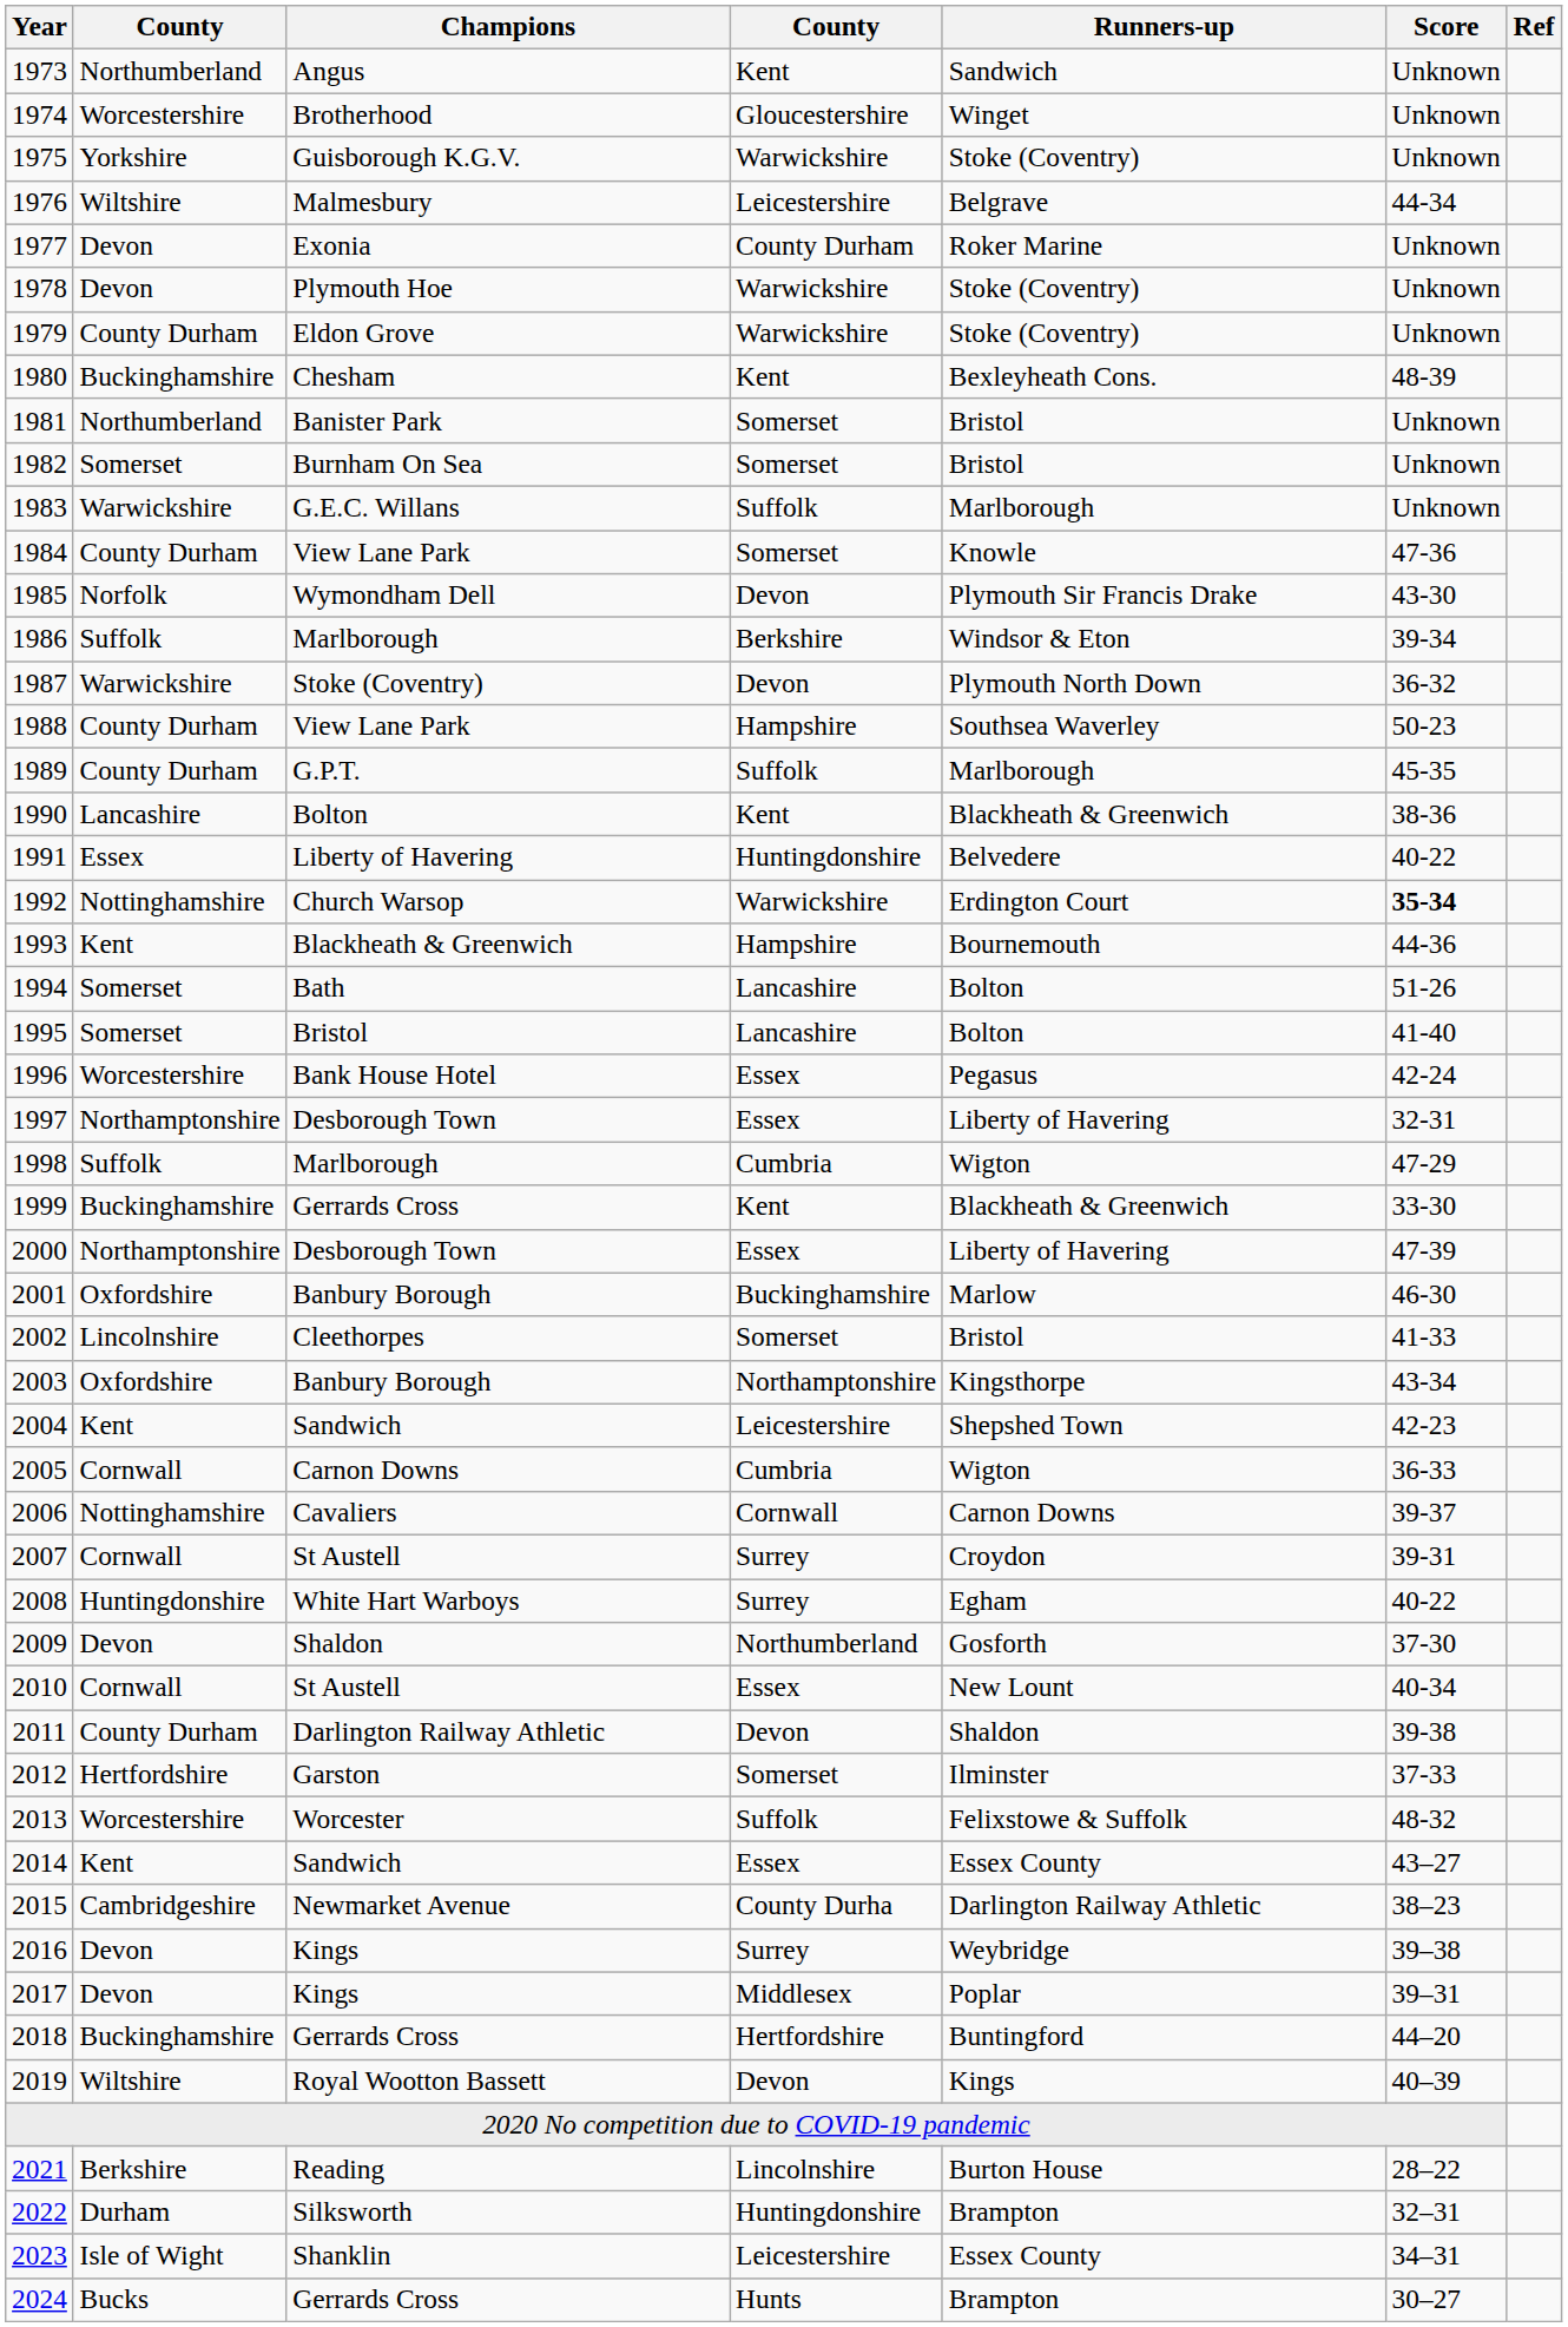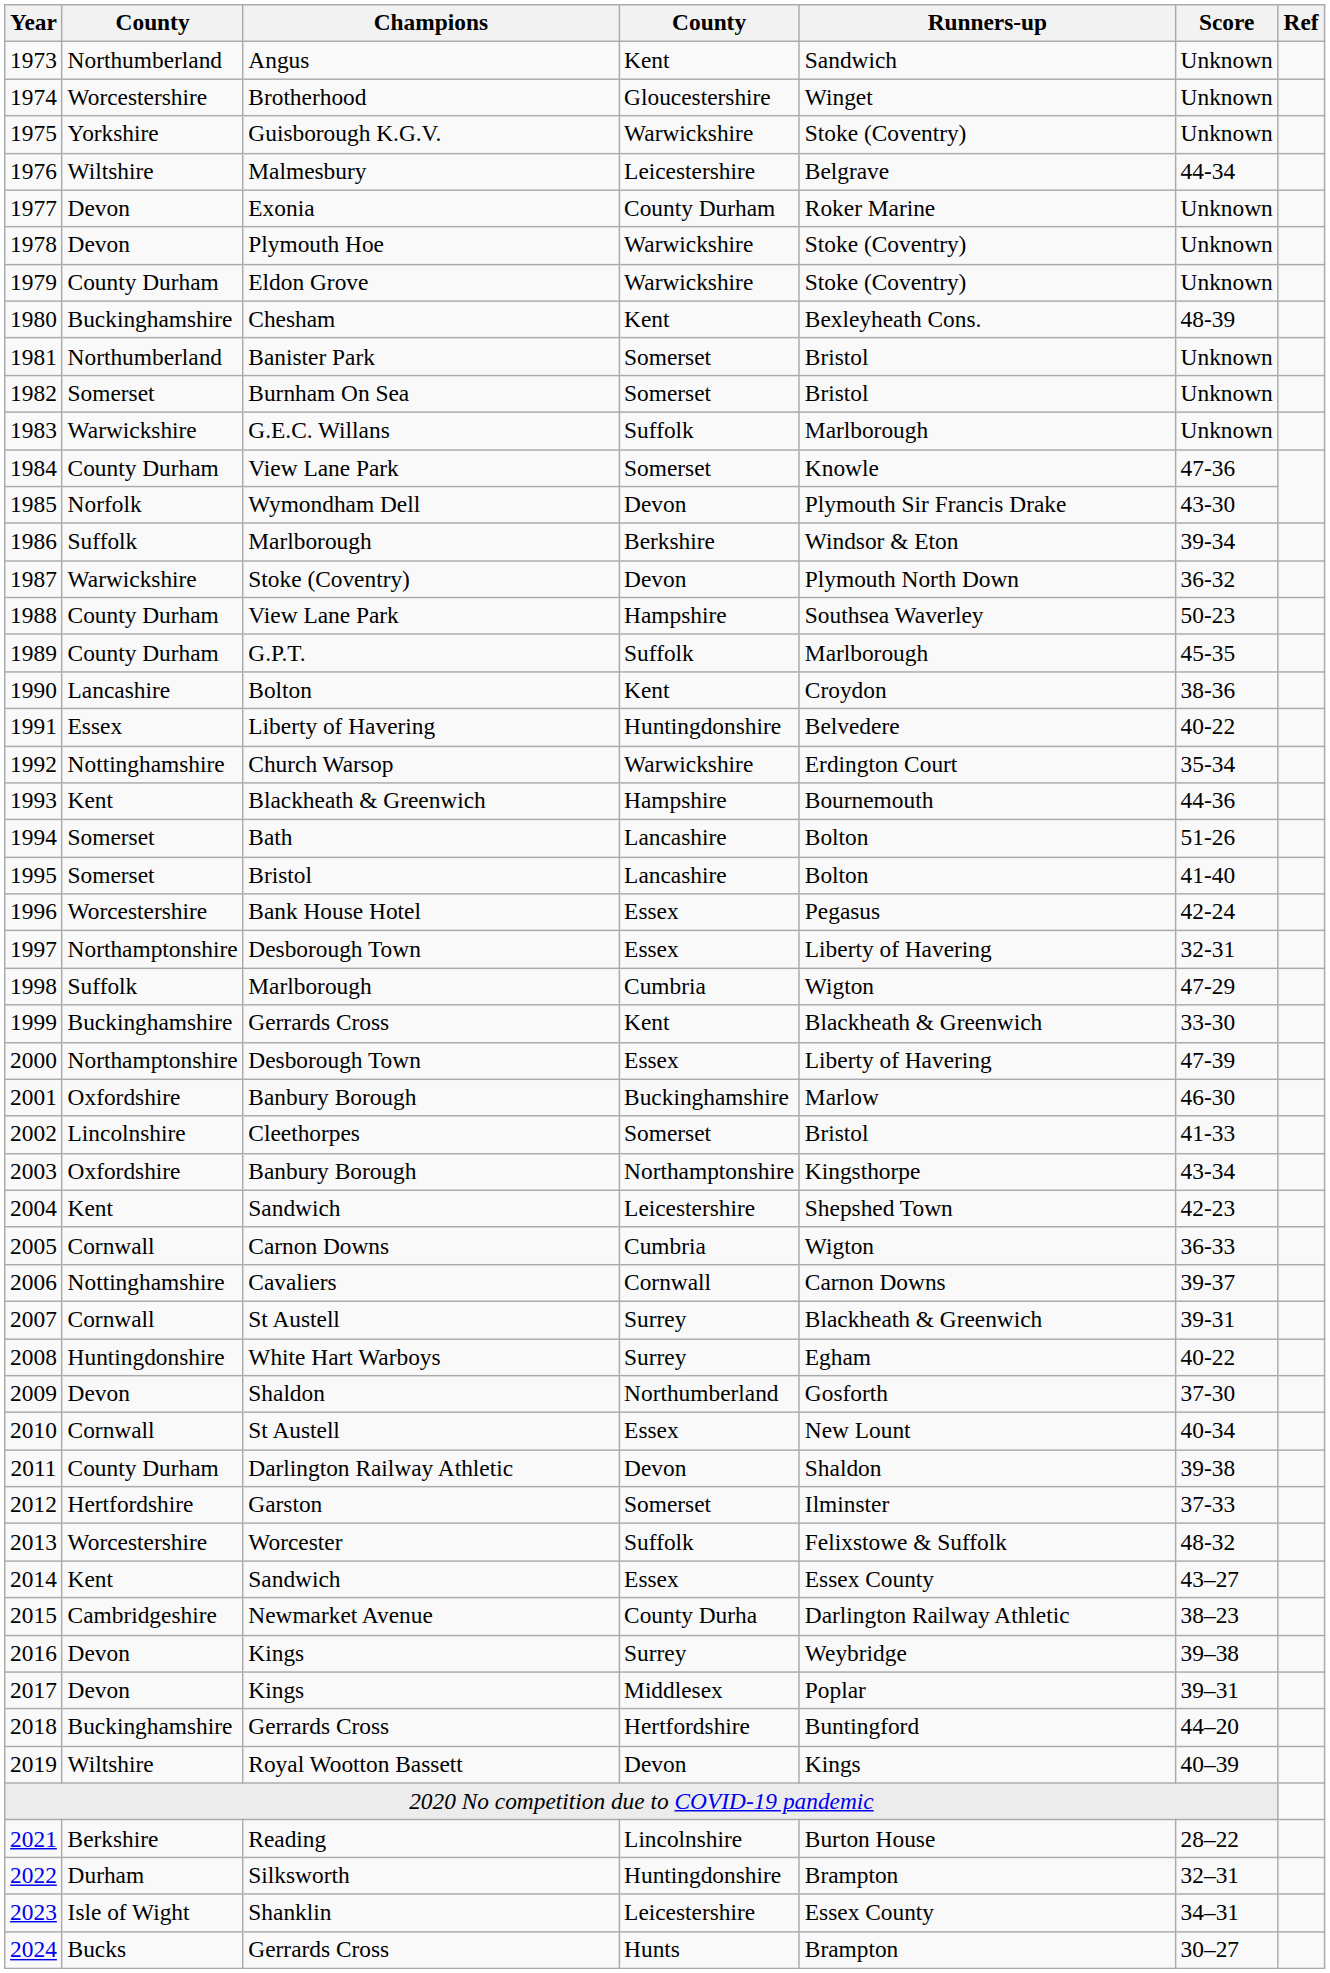 <table class="wikitable">
 <tr>
 <th width="30">Year</th>
 <th width="110">County</th>
 <th width="250">Champions</th>
 <th width="110">County</th>
 <th width="250">Runners-up</th>
 <th width="60">Score</th>
 <th width="20">Ref</th>
 </tr>
 <tr>
 <td align=center>1973</td>
 <td>Northumberland</td>
 <td>Angus</td>
 <td>Kent</td>
 <td>Sandwich</td>
 <td>Unknown</td>
 <td></td>
 </tr>
 <tr>
 <td align=center>1974</td>
 <td>Worcestershire</td>
 <td>Brotherhood</td>
 <td>Gloucestershire</td>
 <td>Winget</td>
 <td>Unknown</td>
 <td></td>
 </tr>
 <tr>
 <td align=center>1975</td>
 <td>Yorkshire</td>
 <td>Guisborough K.G.V.</td>
 <td>Warwickshire</td>
 <td>Stoke (Coventry)</td>
 <td>Unknown</td>
 <td></td>
 </tr>
 <tr>
 <td align=center>1976</td>
 <td>Wiltshire</td>
 <td>Malmesbury</td>
 <td>Leicestershire</td>
 <td>Belgrave</td>
 <td>44-34</td>
 <td></td>
 </tr>
 <tr>
 <td align=center>1977</td>
 <td>Devon</td>
 <td>Exonia</td>
 <td>County Durham</td>
 <td>Roker Marine</td>
 <td>Unknown</td>
 <td></td>
 </tr>
 <tr>
 <td align=center>1978</td>
 <td>Devon</td>
 <td>Plymouth Hoe</td>
 <td>Warwickshire</td>
 <td>Stoke (Coventry)</td>
 <td>Unknown</td>
 <td></td>
 </tr>
 <tr>
 <td align=center>1979</td>
 <td>County Durham</td>
 <td>Eldon Grove</td>
 <td>Warwickshire</td>
 <td>Stoke (Coventry)</td>
 <td>Unknown</td>
 <td></td>
 </tr>
 <tr>
 <td align=center>1980</td>
 <td>Buckinghamshire</td>
 <td>Chesham</td>
 <td>Kent</td>
 <td>Bexleyheath Cons.</td>
 <td>48-39</td>
 <td></td>
 </tr>
 <tr>
 <td align=center>1981</td>
 <td>Northumberland</td>
 <td>Banister Park</td>
 <td>Somerset</td>
 <td>Bristol</td>
 <td>Unknown</td>
 <td></td>
 </tr>
 <tr>
 <td align=center>1982</td>
 <td>Somerset</td>
 <td>Burnham On Sea</td>
 <td>Somerset</td>
 <td>Bristol</td>
 <td>Unknown</td>
 <td></td>
 </tr>
 <tr>
 <td align=center>1983</td>
 <td>Warwickshire</td>
 <td>G.E.C. Willans</td>
 <td>Suffolk</td>
 <td>Marlborough</td>
 <td>Unknown</td>
 <td></td>
 </tr>
 <tr>
 <td align=center>1984</td>
 <td>County Durham</td>
 <td>View Lane Park</td>
 <td>Somerset</td>
 <td>Knowle</td>
 <td>47-36</td>
 </tr>
 <tr>
 <td align=center>1985</td>
 <td>Norfolk</td>
 <td>Wymondham Dell</td>
 <td>Devon</td>
 <td>Plymouth Sir Francis Drake</td>
 <td>43-30</td>
 </tr>
 <tr>
 <td align=center>1986</td>
 <td>Suffolk</td>
 <td>Marlborough</td>
 <td>Berkshire</td>
 <td>Windsor & Eton</td>
 <td>39-34</td>
 <td></td>
 </tr>
 <tr>
 <td align=center>1987</td>
 <td>Warwickshire</td>
 <td>Stoke (Coventry)</td>
 <td>Devon</td>
 <td>Plymouth North Down</td>
 <td>36-32</td>
 <td></td>
 </tr>
 <tr>
 <td align=center>1988</td>
 <td>County Durham</td>
 <td>View Lane Park</td>
 <td>Hampshire</td>
 <td>Southsea Waverley</td>
 <td>50-23</td>
 <td></td>
 </tr>
 <tr>
 <td align=center>1989</td>
 <td>County Durham</td>
 <td>G.P.T.</td>
 <td>Suffolk</td>
 <td>Marlborough</td>
 <td>45-35</td>
 <td></td>
 </tr>
 <tr>
 <td align=center>1990</td>
 <td>Lancashire</td>
 <td>Bolton</td>
 <td>Kent</td>
-<td>Blackheath & Greenwich</td>
+<td>Croydon</td>
 <td>38-36</td>
 <td></td>
 </tr>
 <tr>
 <td align=center>1991</td>
 <td>Essex</td>
 <td>Liberty of Havering</td>
 <td>Huntingdonshire</td>
 <td>Belvedere</td>
 <td>40-22</td>
 <td></td>
 </tr>
 <tr>
 <td align=center>1992</td>
 <td>Nottinghamshire</td>
 <td>Church Warsop</td>
 <td>Warwickshire</td>
 <td>Erdington Court</td>
-<td><strong>35-34</strong></td>
+<td>35-34</td>
 <td></td>
 </tr>
 <tr>
 <td align=center>1993</td>
 <td>Kent</td>
 <td>Blackheath & Greenwich</td>
 <td>Hampshire</td>
 <td>Bournemouth</td>
 <td>44-36</td>
 <td></td>
 </tr>
 <tr>
 <td align=center>1994</td>
 <td>Somerset</td>
 <td>Bath</td>
 <td>Lancashire</td>
 <td>Bolton</td>
 <td>51-26</td>
 <td></td>
 </tr>
 <tr>
 <td align=center>1995</td>
 <td>Somerset</td>
 <td>Bristol</td>
 <td>Lancashire</td>
 <td>Bolton</td>
 <td>41-40</td>
 <td></td>
 </tr>
 <tr>
 <td align=center>1996</td>
 <td>Worcestershire</td>
 <td>Bank House Hotel</td>
 <td>Essex</td>
 <td>Pegasus</td>
 <td>42-24</td>
 <td></td>
 </tr>
 <tr>
 <td align=center>1997</td>
 <td>Northamptonshire</td>
 <td>Desborough Town</td>
 <td>Essex</td>
 <td>Liberty of Havering</td>
 <td>32-31</td>
 <td></td>
 </tr>
 <tr>
 <td align=center>1998</td>
 <td>Suffolk</td>
 <td>Marlborough</td>
 <td>Cumbria</td>
 <td>Wigton</td>
 <td>47-29</td>
 <td></td>
 </tr>
 <tr>
 <td align=center>1999</td>
 <td>Buckinghamshire</td>
 <td>Gerrards Cross</td>
 <td>Kent</td>
 <td>Blackheath & Greenwich</td>
 <td>33-30</td>
 <td></td>
 </tr>
 <tr>
 <td align=center>2000</td>
 <td>Northamptonshire</td>
 <td>Desborough Town</td>
 <td>Essex</td>
 <td>Liberty of Havering</td>
 <td>47-39</td>
 <td></td>
 </tr>
 <tr>
 <td align=center>2001</td>
 <td>Oxfordshire</td>
 <td>Banbury Borough</td>
 <td>Buckinghamshire</td>
 <td>Marlow</td>
 <td>46-30</td>
 <td></td>
 </tr>
 <tr>
 <td align=center>2002</td>
 <td>Lincolnshire</td>
 <td>Cleethorpes</td>
 <td>Somerset</td>
 <td>Bristol</td>
 <td>41-33</td>
 <td></td>
 </tr>
 <tr>
 <td align=center>2003</td>
 <td>Oxfordshire</td>
 <td>Banbury Borough</td>
 <td>Northamptonshire</td>
 <td>Kingsthorpe</td>
 <td>43-34</td>
 <td></td>
 </tr>
 <tr>
 <td align=center>2004</td>
 <td>Kent</td>
 <td>Sandwich</td>
 <td>Leicestershire</td>
 <td>Shepshed Town</td>
 <td>42-23</td>
 <td></td>
 </tr>
 <tr>
 <td align=center>2005</td>
 <td>Cornwall</td>
 <td>Carnon Downs</td>
 <td>Cumbria</td>
 <td>Wigton</td>
 <td>36-33</td>
 <td></td>
 </tr>
 <tr>
 <td align=center>2006</td>
 <td>Nottinghamshire</td>
 <td>Cavaliers</td>
 <td>Cornwall</td>
 <td>Carnon Downs</td>
 <td>39-37</td>
 <td></td>
 </tr>
 <tr>
 <td align=center>2007</td>
 <td>Cornwall</td>
 <td>St Austell</td>
 <td>Surrey</td>
-<td>Croydon</td>
+<td>Blackheath & Greenwich</td>
 <td>39-31</td>
 <td></td>
 </tr>
 <tr>
 <td align=center>2008</td>
 <td>Huntingdonshire</td>
 <td>White Hart Warboys</td>
 <td>Surrey</td>
 <td>Egham</td>
 <td>40-22</td>
 <td></td>
 </tr>
 <tr>
 <td align=center>2009</td>
 <td>Devon</td>
 <td>Shaldon</td>
 <td>Northumberland</td>
 <td>Gosforth</td>
 <td>37-30</td>
 <td></td>
 </tr>
 <tr>
 <td align=center>2010</td>
 <td>Cornwall</td>
 <td>St Austell</td>
 <td>Essex</td>
 <td>New Lount</td>
 <td>40-34</td>
 <td></td>
 </tr>
 <tr>
 <td align=center>2011</td>
 <td>County Durham</td>
 <td>Darlington Railway Athletic</td>
 <td>Devon</td>
 <td>Shaldon</td>
 <td>39-38</td>
 <td></td>
 </tr>
 <tr>
 <td align=center>2012</td>
 <td>Hertfordshire</td>
 <td>Garston</td>
 <td>Somerset</td>
 <td>Ilminster</td>
 <td>37-33</td>
 <td></td>
 </tr>
 <tr>
 <td align=center>2013</td>
 <td>Worcestershire</td>
 <td>Worcester</td>
 <td>Suffolk</td>
 <td>Felixstowe & Suffolk</td>
 <td>48-32</td>
 <td></td>
 </tr>
 <tr>
 <td align=center>2014</td>
 <td>Kent</td>
 <td>Sandwich</td>
 <td>Essex</td>
 <td>Essex County</td>
 <td>43–27</td>
 <td></td>
 </tr>
 <tr>
 <td align=center>2015</td>
 <td>Cambridgeshire</td>
 <td>Newmarket Avenue</td>
 <td>County Durha</td>
 <td>Darlington Railway Athletic</td>
 <td>38–23</td>
 <td></td>
 </tr>
 <tr>
 <td align=center>2016</td>
 <td>Devon</td>
 <td>Kings</td>
 <td>Surrey</td>
 <td>Weybridge</td>
 <td>39–38</td>
 <td></td>
 </tr>
 <tr>
 <td align=center>2017</td>
 <td>Devon</td>
 <td>Kings</td>
 <td>Middlesex</td>
 <td>Poplar</td>
 <td>39–31</td>
 <td></td>
 </tr>
 <tr>
 <td align=center>2018</td>
 <td>Buckinghamshire</td>
 <td>Gerrards Cross</td>
 <td>Hertfordshire</td>
 <td>Buntingford</td>
 <td>44–20</td>
 <td></td>
 </tr>
 <tr>
 <td align=center>2019</td>
 <td>Wiltshire</td>
 <td>Royal Wootton Bassett</td>
 <td>Devon</td>
 <td>Kings</td>
 <td>40–39</td>
 <td></td>
 </tr>
 <tr align=center>
 <td colspan=6 bgcolor="ececec"><em>2020 No competition due to <a href='#'>COVID-19 pandemic</a></em></td>
 <td align=left></td>
 </tr>
 <tr>
 <td align=center><a href='#'>2021</a></td>
 <td>Berkshire</td>
 <td>Reading</td>
 <td>Lincolnshire</td>
 <td>Burton House</td>
 <td>28–22</td>
 <td></td>
 </tr>
 <tr>
 <td align=center><a href='#'>2022</a></td>
 <td>Durham</td>
 <td>Silksworth</td>
 <td>Huntingdonshire</td>
 <td>Brampton</td>
 <td>32–31</td>
 <td></td>
 </tr>
 <tr>
 <td align=center><a href='#'>2023</a></td>
 <td>Isle of Wight</td>
 <td>Shanklin</td>
 <td>Leicestershire</td>
 <td>Essex County</td>
 <td>34–31</td>
 <td></td>
 </tr>
 <tr>
 <td align=center><a href='#'>2024</a></td>
 <td>Bucks</td>
 <td>Gerrards Cross</td>
 <td>Hunts</td>
 <td>Brampton</td>
 <td>30–27</td>
 <td></td>
 </tr>
 </table>
